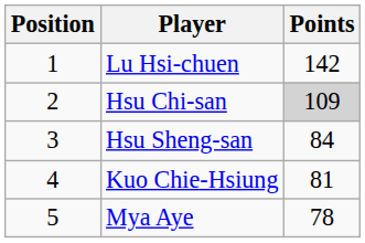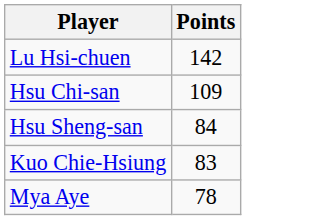 <table class=wikitable>
 <tr>
-<th>Position</th>
 <th>Player</th>
 <th>Points</th>
 </tr>
 <tr>
-<td align=center>1</td>
 <td> <a href='#'>Lu Hsi-chuen</a></td>
 <td align=center>142</td>
 </tr>
 <tr>
-<td align=center>2</td>
 <td> <a href='#'>Hsu Chi-san</a></td>
-<td align=center style="background: lightgrey;">109</td>
+<td align=center>109</td>
 </tr>
 <tr>
-<td align=center>3</td>
 <td> <a href='#'>Hsu Sheng-san</a></td>
 <td align=center>84</td>
 </tr>
 <tr>
-<td align=center>4</td>
 <td> <a href='#'>Kuo Chie-Hsiung</a></td>
-<td align=center>81</td>
+<td align=center>83</td>
 </tr>
 <tr>
-<td align=center>5</td>
 <td> <a href='#'>Mya Aye</a></td>
 <td align=center>78</td>
 </tr>
 </table>
